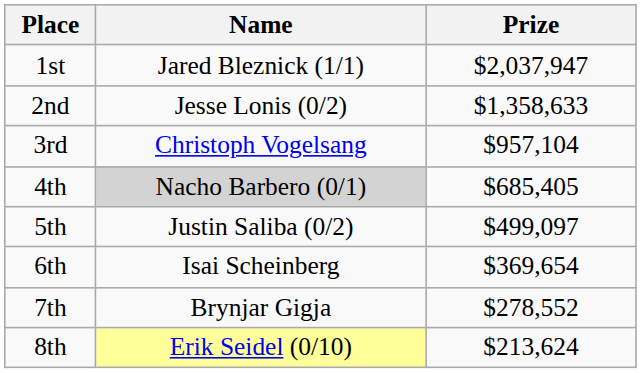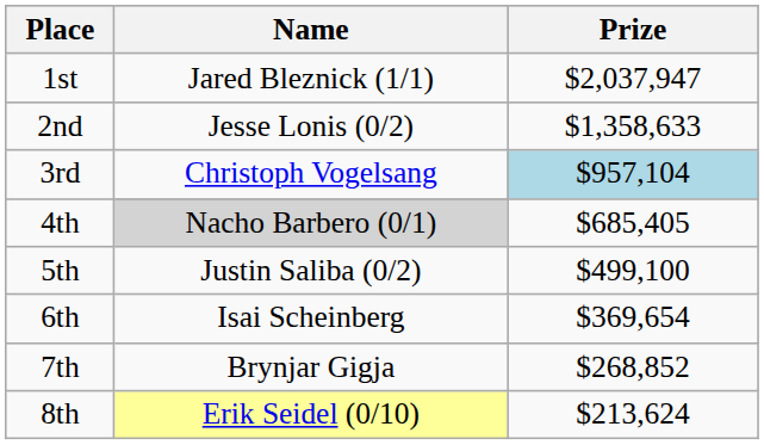 <table class="wikitable">
 <tr>
 <th width="50">Place</th>
 <th width="200">Name</th>
 <th width="125">Prize</th>
 </tr>
 <tr>
 <td align=center>1st</td>
 <td align=center> Jared Bleznick (1/1)</td>
 <td align=center>$2,037,947</td>
 </tr>
 <tr>
 <td align=center>2nd</td>
 <td align=center> Jesse Lonis (0/2)</td>
 <td align=center>$1,358,633</td>
 </tr>
 <tr>
 <td align=center>3rd</td>
 <td align=center> <a href='#'>Christoph Vogelsang</a></td>
-<td align=center>$957,104</td>
+<td align=center style="background: lightblue;">$957,104</td>
 </tr>
 <tr>
 <td align=center>4th</td>
 <td align=center style="background: lightgrey;"> Nacho Barbero (0/1)</td>
 <td align=center>$685,405</td>
 </tr>
 <tr>
 <td align=center>5th</td>
 <td align=center> Justin Saliba (0/2)</td>
-<td align=center>$499,097</td>
+<td align=center>$499,100</td>
 </tr>
 <tr>
 <td align=center>6th</td>
 <td align=center> Isai Scheinberg</td>
 <td align=center>$369,654</td>
 </tr>
 <tr>
 <td align=center>7th</td>
 <td align=center> Brynjar Gigja</td>
-<td align=center>$278,552</td>
+<td align=center>$268,852</td>
 </tr>
 <tr>
 <td align=center>8th</td>
 <td align=center style=background-color:#FFFF99> <a href='#'>Erik Seidel</a> (0/10)</td>
 <td align=center>$213,624</td>
 </tr>
 </table>
